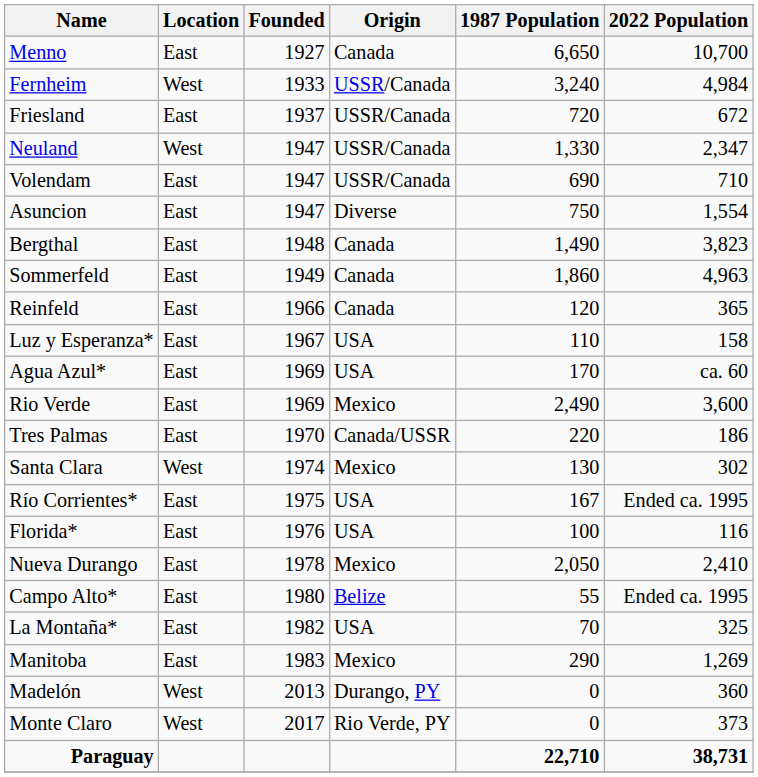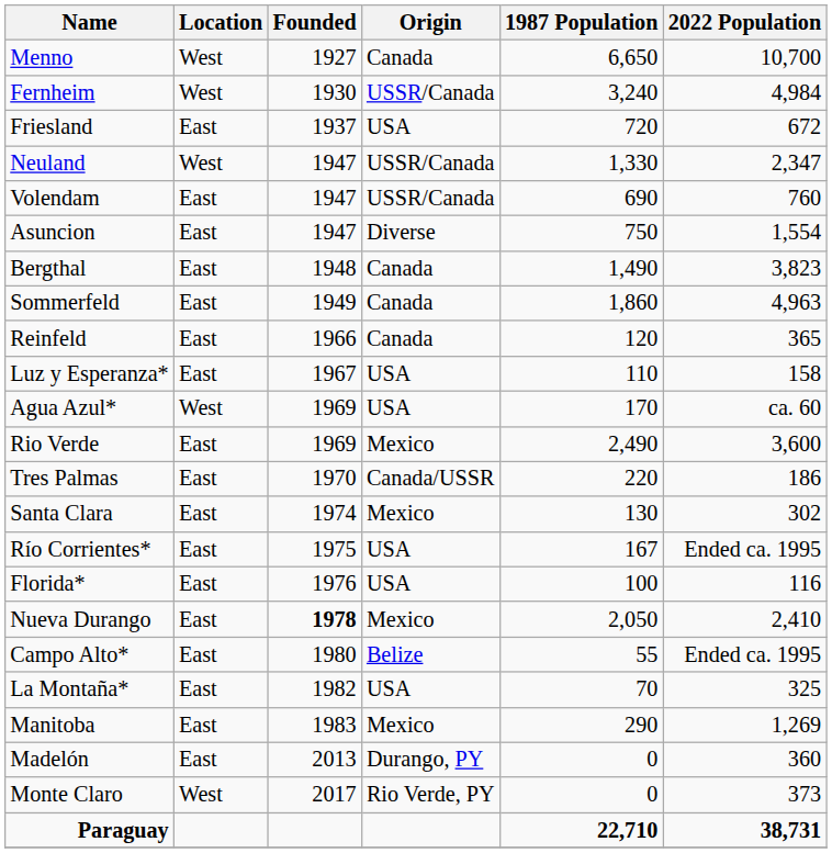 <table class="wikitable sortable static-row-numbers" style=text-align:right>
 <tr>
 <th>Name</th>
 <th>Location</th>
 <th>Founded</th>
 <th>Origin</th>
 <th>1987 Population</th>
 <th>2022 Population</th>
 </tr>
 <tr>
 <td style=text-align:left><a href='#'>Menno</a></td>
-<td style=text-align:left>East</td>
+<td style=text-align:left>West</td>
 <td>1927</td>
 <td style=text-align:left>Canada</td>
 <td>6,650</td>
 <td>10,700</td>
 </tr>
 <tr>
 <td style=text-align:left><a href='#'>Fernheim</a></td>
 <td style=text-align:left>West</td>
-<td>1933</td>
+<td>1930</td>
 <td style=text-align:left><a href='#'>USSR</a>/Canada</td>
 <td>3,240</td>
 <td>4,984</td>
 </tr>
 <tr>
 <td style=text-align:left>Friesland</td>
 <td style=text-align:left>East</td>
 <td>1937</td>
-<td style=text-align:left>USSR/Canada</td>
+<td style=text-align:left>USA</td>
 <td>720</td>
 <td>672</td>
 </tr>
 <tr>
 <td style=text-align:left><a href='#'>Neuland</a></td>
 <td style=text-align:left>West</td>
 <td>1947</td>
 <td style=text-align:left>USSR/Canada</td>
 <td>1,330</td>
 <td>2,347</td>
 </tr>
 <tr>
 <td style=text-align:left>Volendam</td>
 <td style=text-align:left>East</td>
 <td>1947</td>
 <td style=text-align:left>USSR/Canada</td>
 <td>690</td>
-<td>710</td>
+<td>760</td>
 </tr>
 <tr>
 <td style=text-align:left>Asuncion</td>
 <td style=text-align:left>East</td>
 <td>1947</td>
 <td style=text-align:left>Diverse</td>
 <td>750</td>
 <td>1,554</td>
 </tr>
 <tr>
 <td style=text-align:left>Bergthal</td>
 <td style=text-align:left>East</td>
 <td>1948</td>
 <td style=text-align:left>Canada</td>
 <td>1,490</td>
 <td>3,823</td>
 </tr>
 <tr>
 <td style=text-align:left>Sommerfeld</td>
 <td style=text-align:left>East</td>
 <td>1949</td>
 <td style=text-align:left>Canada</td>
 <td>1,860</td>
 <td>4,963</td>
 </tr>
 <tr>
 <td style=text-align:left>Reinfeld</td>
 <td style=text-align:left>East</td>
 <td>1966</td>
 <td style=text-align:left>Canada</td>
 <td>120</td>
 <td>365</td>
 </tr>
 <tr>
 <td style=text-align:left>Luz y Esperanza*</td>
 <td style=text-align:left>East</td>
 <td>1967</td>
 <td style=text-align:left>USA</td>
 <td>110</td>
 <td>158</td>
 </tr>
 <tr>
 <td style=text-align:left>Agua Azul*</td>
-<td style=text-align:left>East</td>
+<td style=text-align:left>West</td>
 <td>1969</td>
 <td style=text-align:left>USA</td>
 <td>170</td>
 <td>ca. 60</td>
 </tr>
 <tr>
 <td style=text-align:left>Rio Verde</td>
 <td style=text-align:left>East</td>
 <td>1969</td>
 <td style=text-align:left>Mexico</td>
 <td>2,490</td>
 <td>3,600</td>
 </tr>
 <tr>
 <td style=text-align:left>Tres Palmas</td>
 <td style=text-align:left>East</td>
 <td>1970</td>
 <td style=text-align:left>Canada/USSR</td>
 <td>220</td>
 <td>186</td>
 </tr>
 <tr>
 <td style=text-align:left>Santa Clara</td>
-<td style=text-align:left>West</td>
+<td style=text-align:left>East</td>
 <td>1974</td>
 <td style=text-align:left>Mexico</td>
 <td>130</td>
 <td>302</td>
 </tr>
 <tr>
 <td style=text-align:left>Río Corrientes*</td>
 <td style=text-align:left>East</td>
 <td>1975</td>
 <td style=text-align:left>USA</td>
 <td>167</td>
 <td>Ended ca. 1995</td>
 </tr>
 <tr>
 <td style=text-align:left>Florida*</td>
 <td style=text-align:left>East</td>
 <td>1976</td>
 <td style=text-align:left>USA</td>
 <td>100</td>
 <td>116</td>
 </tr>
 <tr>
 <td style=text-align:left>Nueva Durango</td>
 <td style=text-align:left>East</td>
-<td>1978</td>
+<td><strong>1978</strong></td>
 <td style=text-align:left>Mexico</td>
 <td>2,050</td>
 <td>2,410</td>
 </tr>
 <tr>
 <td style=text-align:left>Campo Alto*</td>
 <td style=text-align:left>East</td>
 <td>1980</td>
 <td style=text-align:left><a href='#'>Belize</a></td>
 <td>55</td>
 <td>Ended ca. 1995</td>
 </tr>
 <tr>
 <td style=text-align:left>La Montaña*</td>
 <td style=text-align:left>East</td>
 <td>1982</td>
 <td style=text-align:left>USA</td>
 <td>70</td>
 <td>325</td>
 </tr>
 <tr>
 <td style=text-align:left>Manitoba</td>
 <td style=text-align:left>East</td>
 <td>1983</td>
 <td style=text-align:left>Mexico</td>
 <td>290</td>
 <td>1,269</td>
 </tr>
 <tr>
 <td style=text-align:left>Madelón</td>
-<td style=text-align:left>West</td>
+<td style=text-align:left>East</td>
 <td>2013</td>
 <td style=text-align:left>Durango, <a href='#'>PY</a></td>
 <td>0</td>
 <td>360</td>
 </tr>
 <tr>
 <td style=text-align:left>Monte Claro</td>
 <td style=text-align:left>West</td>
 <td>2017</td>
 <td style=text-align:left>Rio Verde, PY</td>
 <td>0</td>
 <td>373</td>
 </tr>
 <tr>
 <td><strong>Paraguay</strong></td>
 <td></td>
 <td></td>
 <td></td>
 <td><strong>22,710</strong></td>
 <td><strong>38,731 </strong></td>
 </tr>
 <tr>
 </tr>
 </table>
